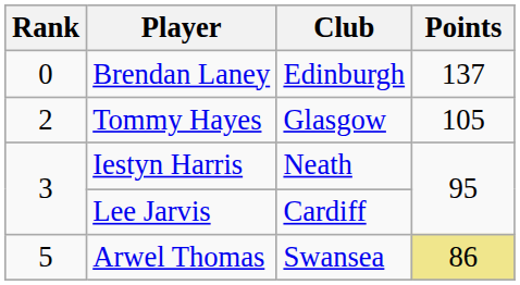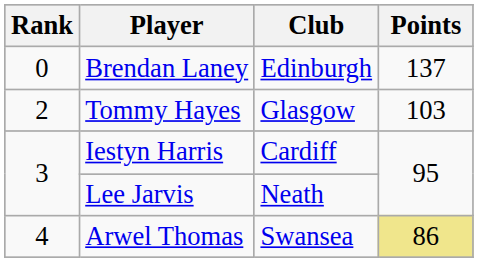 <table class="wikitable" style="text-align:center">
 <tr>
 <th>Rank</th>
 <th>Player</th>
 <th>Club</th>
 <th style="width:50px;">Points</th>
 </tr>
 <tr>
 <td align=center>0</td>
 <td align=left> <a href='#'>Brendan Laney</a></td>
 <td align=left> <a href='#'>Edinburgh</a></td>
 <td align=center>137</td>
 </tr>
 <tr>
 <td align=center>2</td>
 <td align=left> <a href='#'>Tommy Hayes</a></td>
 <td align=left> <a href='#'>Glasgow</a></td>
-<td align=center>105</td>
+<td align=center>103</td>
 </tr>
 <tr>
 <td rowspan=2 align=center>3</td>
 <td align=left> <a href='#'>Iestyn Harris</a></td>
-<td align=left> <a href='#'>Neath</a></td>
+<td align=left> <a href='#'>Cardiff</a></td>
 <td rowspan=2 align=center>95</td>
 </tr>
 <tr>
 <td align=left> <a href='#'>Lee Jarvis</a></td>
-<td align=left> <a href='#'>Cardiff</a></td>
+<td align=left> <a href='#'>Neath</a></td>
 </tr>
 <tr>
-<td align=center>5</td>
+<td align=center>4</td>
 <td align=left> <a href='#'>Arwel Thomas</a></td>
 <td align=left> <a href='#'>Swansea</a></td>
 <td align=center style="background: khaki;">86</td>
 </tr>
 </table>
